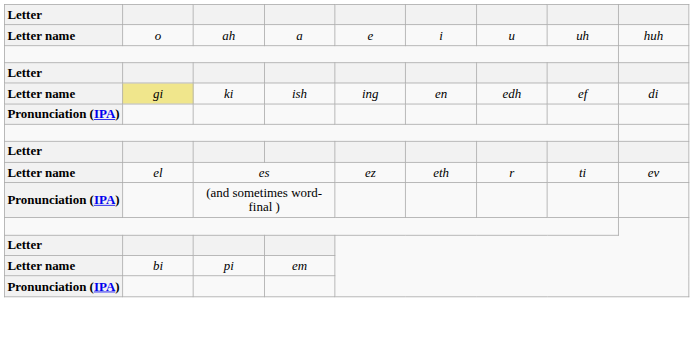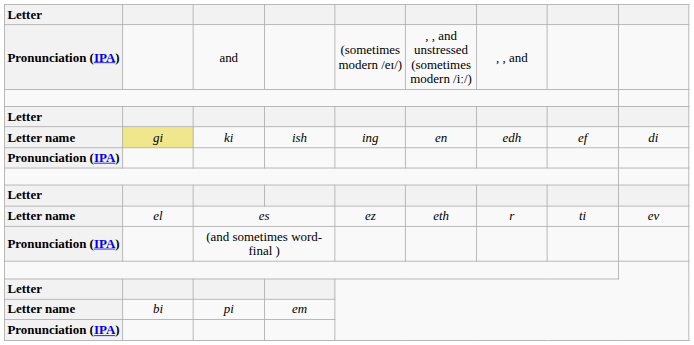 <table class="wikitable" style="text-align:center">
 <tr>
 <th style="text-align:left">Letter</th>
 <th style="width:5em"><em></em></th>
 <th style="width:5em"></th>
 <th style="width:5em"><em></em></th>
 <th style="width:5em"><em></em></th>
 <th style="width:5em"><em></em></th>
 <th style="width:5em"><em></em></th>
 <th style="width:5em"><em></em></th>
 <th style="width:5em"><em></em></th>
 </tr>
 <tr>
-<th style="text-align:left">Letter name</th>
-<td><em>o</em></td>
-<td><em>ah</em></td>
-<td><em>a</em></td>
-<td><em>e</em></td>
-<td><em>i</em></td>
-<td><em>u</em></td>
-<td><em>uh</em></td>
-<td><em>huh</em></td>
+<th style="text-align:left">Pronunciation (<a href='#'>IPA</a>)</th>
+<td></td>
+<td> and <br></td>
+<td></td>
+<td> (sometimes modern /eɪ/)</td>
+<td>, , and unstressed  (sometimes modern /iː/)</td>
+<td>, , and </td>
+<td></td>
+<td></td>
 </tr>
 <tr>
 <td colspan="8" style="font-size:48px; line-height:1px;;"> </td>
 </tr>
 <tr>
 <th style="text-align:left">Letter</th>
 <th><em></em></th>
 <th><em></em></th>
 <th></th>
 <th><em></em></th>
 <th><em></em></th>
 <th><em></em></th>
 <th><em></em></th>
 <th><em></em></th>
 </tr>
 <tr>
 <th style="text-align:left">Letter name</th>
 <td style="background: khaki;"><em>gi</em></td>
 <td><em>ki</em></td>
 <td><em>ish</em></td>
 <td><em>ing</em></td>
 <td><em>en</em></td>
 <td><em>edh</em></td>
 <td><em>ef</em></td>
 <td><em>di</em></td>
 </tr>
 <tr>
 <th style="text-align:left">Pronunciation (<a href='#'>IPA</a>)</th>
 <td></td>
 <td></td>
 <td></td>
 <td></td>
 <td></td>
 <td></td>
 <td></td>
 <td></td>
 </tr>
 <tr>
 <td colspan="8" style="font-size:48px; line-height:1px;;"> </td>
 </tr>
 <tr>
 <th style="text-align:left">Letter</th>
 <th><em></em></th>
 <th><em></em></th>
 <th><em></em> </th>
 <th><em></em></th>
 <th></th>
 <th></th>
 <th><em></em></th>
 <th><em></em></th>
 </tr>
 <tr>
 <th style="text-align:left">Letter name</th>
 <td><em>el</em></td>
 <td colspan="2"><em>es</em></td>
 <td><em>ez</em></td>
 <td><em>eth</em></td>
 <td><em>r</em></td>
 <td><em>ti</em></td>
 <td><em>ev </em></td>
 </tr>
 <tr>
 <th style="text-align:left">Pronunciation (<a href='#'>IPA</a>)</th>
 <td></td>
 <td colspan="2"> (and sometimes word-final )</td>
 <td></td>
 <td></td>
 <td></td>
 <td></td>
 <td></td>
 </tr>
 <tr>
 <td colspan="8" style="font-size:48px; line-height:1px;;"> </td>
 </tr>
 <tr>
 <th style="text-align:left">Letter</th>
 <th><em></em></th>
 <th><em></em></th>
 <th><em></em></th>
 </tr>
 <tr>
 <th style="text-align:left">Letter name</th>
 <td><em>bi</em></td>
 <td><em>pi</em></td>
 <td><em>em </em></td>
 </tr>
 <tr>
 <th style="text-align:left">Pronunciation (<a href='#'>IPA</a>)</th>
 <td></td>
 <td></td>
 <td></td>
 </tr>
 </table>
